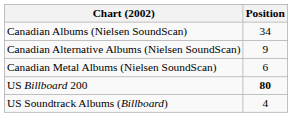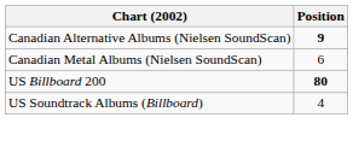 <table class="wikitable plainrwoheaders sortable">
 <tr>
 <th>Chart (2002)</th>
 <th>Position</th>
 </tr>
 <tr>
-<td>Canadian Albums (Nielsen SoundScan)</td>
-<td align=center>34</td>
-</tr>
-<tr>
 <td>Canadian Alternative Albums (Nielsen SoundScan)</td>
-<td align=center>9</td>
+<td align=center><strong>9</strong></td>
 </tr>
 <tr>
 <td>Canadian Metal Albums (Nielsen SoundScan)</td>
 <td align=center>6</td>
 </tr>
 <tr>
 <td>US <em>Billboard</em> 200</td>
 <td style="text-align:center"><strong>80</strong></td>
 </tr>
 <tr>
 <td>US Soundtrack Albums (<em>Billboard</em>)</td>
 <td style="text-align:center">4</td>
 </tr>
 </table>
